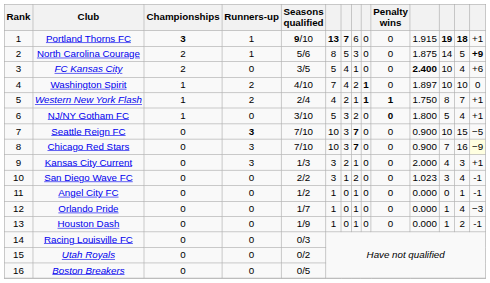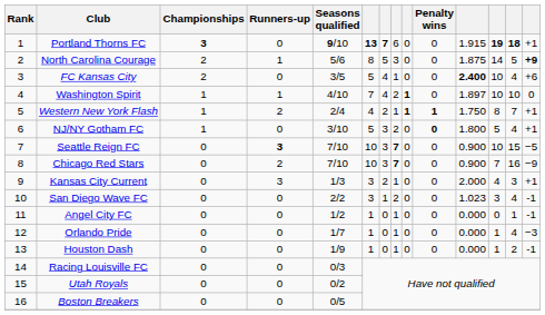 <table class="wikitable sortable" style="text-align:center">
 <tr>
 <th scope="col">Rank</th>
 <th scope="col">Club</th>
 <th scope="col">Championships</th>
 <th scope="col">Runners-up</th>
 <th scope="col">Seasons<br>qualified</th>
 <th scope="col"></th>
 <th scope="col"></th>
 <th scope="col"></th>
 <th scope="col"></th>
 <th scope="col">Penalty<br>wins</th>
 <th scope="col"></th>
 <th scope="col"></th>
 <th scope="col"></th>
 <th scope="col"></th>
 </tr>
 <tr>
 <td>1</td>
 <td><a href='#'>Portland Thorns FC</a></td>
 <td><strong>3</strong></td>
-<td>1</td>
+<td>0</td>
 <td><strong>9</strong>/10</td>
 <td><strong>13</strong></td>
 <td><strong>7</strong></td>
 <td>6</td>
 <td>0</td>
 <td>0</td>
 <td>1.915</td>
 <td><strong>19</strong></td>
 <td><strong>18</strong></td>
 <td>+1</td>
 </tr>
 <tr>
 <td>2</td>
 <td><a href='#'>North Carolina Courage</a></td>
 <td>2</td>
 <td>1</td>
 <td>5/6</td>
 <td>8</td>
 <td>5</td>
 <td>3</td>
 <td>0</td>
 <td>0</td>
 <td>1.875</td>
 <td>14</td>
 <td>5</td>
 <td><strong>+9</strong></td>
 </tr>
 <tr>
 <td>3</td>
 <td><em><a href='#'>FC Kansas City</a></em></td>
 <td>2</td>
 <td>0</td>
 <td>3/5</td>
 <td>5</td>
 <td>4</td>
 <td>1</td>
 <td>0</td>
 <td>0</td>
 <td><strong>2.400</strong></td>
 <td>10</td>
 <td>4</td>
 <td>+6</td>
 </tr>
 <tr>
 <td>4</td>
 <td><a href='#'>Washington Spirit</a></td>
 <td>1</td>
-<td>2</td>
+<td>1</td>
 <td>4/10</td>
 <td>7</td>
 <td>4</td>
 <td>2</td>
 <td><strong>1</strong></td>
 <td>0</td>
 <td>1.897</td>
 <td>10</td>
 <td>10</td>
 <td>0</td>
 </tr>
 <tr>
 <td>5</td>
 <td><em><a href='#'>Western New York Flash</a></em></td>
 <td>1</td>
 <td>2</td>
 <td>2/4</td>
 <td>4</td>
 <td>2</td>
 <td>1</td>
 <td><strong>1</strong></td>
 <td><strong>1</strong></td>
 <td>1.750</td>
 <td>8</td>
 <td>7</td>
 <td>+1</td>
 </tr>
 <tr>
 <td>6</td>
 <td><a href='#'>NJ/NY Gotham FC</a></td>
 <td>1</td>
 <td>0</td>
 <td>3/10</td>
 <td>5</td>
 <td>3</td>
 <td>2</td>
 <td>0</td>
 <td><strong>0</strong></td>
 <td>1.800</td>
 <td>5</td>
 <td>4</td>
 <td>+1</td>
 </tr>
 <tr>
 <td>7</td>
 <td><a href='#'>Seattle Reign FC</a></td>
 <td>0</td>
 <td><strong>3</strong></td>
 <td>7/10</td>
 <td>10</td>
 <td>3</td>
 <td><strong>7</strong></td>
 <td>0</td>
 <td>0</td>
 <td>0.900</td>
 <td>10</td>
 <td>15</td>
 <td>−5</td>
 </tr>
 <tr>
 <td>8</td>
 <td><a href='#'>Chicago Red Stars</a></td>
 <td>0</td>
-<td>3</td>
+<td>2</td>
 <td>7/10</td>
 <td>10</td>
 <td>3</td>
 <td><strong>7</strong></td>
 <td>0</td>
 <td>0</td>
 <td>0.900</td>
 <td>7</td>
 <td>16</td>
-<td style="background: lightyellow;">−9</td>
+<td>−9</td>
 </tr>
 <tr>
 <td>9</td>
 <td><a href='#'>Kansas City Current</a></td>
 <td>0</td>
 <td>3</td>
 <td>1/3</td>
 <td>3</td>
 <td>2</td>
 <td>1</td>
 <td>0</td>
 <td>0</td>
 <td>2.000</td>
 <td>4</td>
 <td>3</td>
 <td>+1</td>
 </tr>
 <tr>
 <td>10</td>
 <td><a href='#'>San Diego Wave FC</a></td>
 <td>0</td>
 <td>0</td>
 <td>2/2</td>
 <td>3</td>
 <td>1</td>
 <td>2</td>
 <td>0</td>
 <td>0</td>
 <td>1.023</td>
 <td>3</td>
 <td>4</td>
 <td>-1</td>
 </tr>
 <tr>
 <td>11</td>
 <td><a href='#'>Angel City FC</a></td>
 <td>0</td>
 <td>0</td>
 <td>1/2</td>
 <td>1</td>
 <td>0</td>
 <td>1</td>
 <td>0</td>
 <td>0</td>
 <td>0.000</td>
 <td>0</td>
 <td>1</td>
 <td>-1</td>
 </tr>
 <tr>
 <td>12</td>
 <td><a href='#'>Orlando Pride</a></td>
 <td>0</td>
 <td>0</td>
 <td>1/7</td>
 <td>1</td>
 <td>0</td>
 <td>1</td>
 <td>0</td>
 <td>0</td>
 <td>0.000</td>
 <td>1</td>
 <td>4</td>
 <td>−3</td>
 </tr>
 <tr>
 <td>13</td>
 <td><a href='#'>Houston Dash</a></td>
 <td>0</td>
 <td>0</td>
 <td>1/9</td>
 <td>1</td>
 <td>0</td>
 <td>1</td>
 <td>0</td>
 <td>0</td>
 <td>0.000</td>
 <td>1</td>
 <td>2</td>
 <td>-1</td>
 </tr>
 <tr>
 <td>14</td>
 <td><a href='#'>Racing Louisville FC</a></td>
 <td>0</td>
 <td>0</td>
 <td>0/3</td>
 <td colspan=9 rowspan=3><em>Have not qualified</em></td>
 </tr>
 <tr>
 <td>15</td>
 <td><em><a href='#'>Utah Royals</a></em></td>
 <td>0</td>
 <td>0</td>
 <td>0/2</td>
 </tr>
 <tr>
 <td>16</td>
 <td><em><a href='#'>Boston Breakers</a></em></td>
 <td>0</td>
 <td>0</td>
 <td>0/5</td>
 </tr>
 <tr>
 </tr>
 </table>
